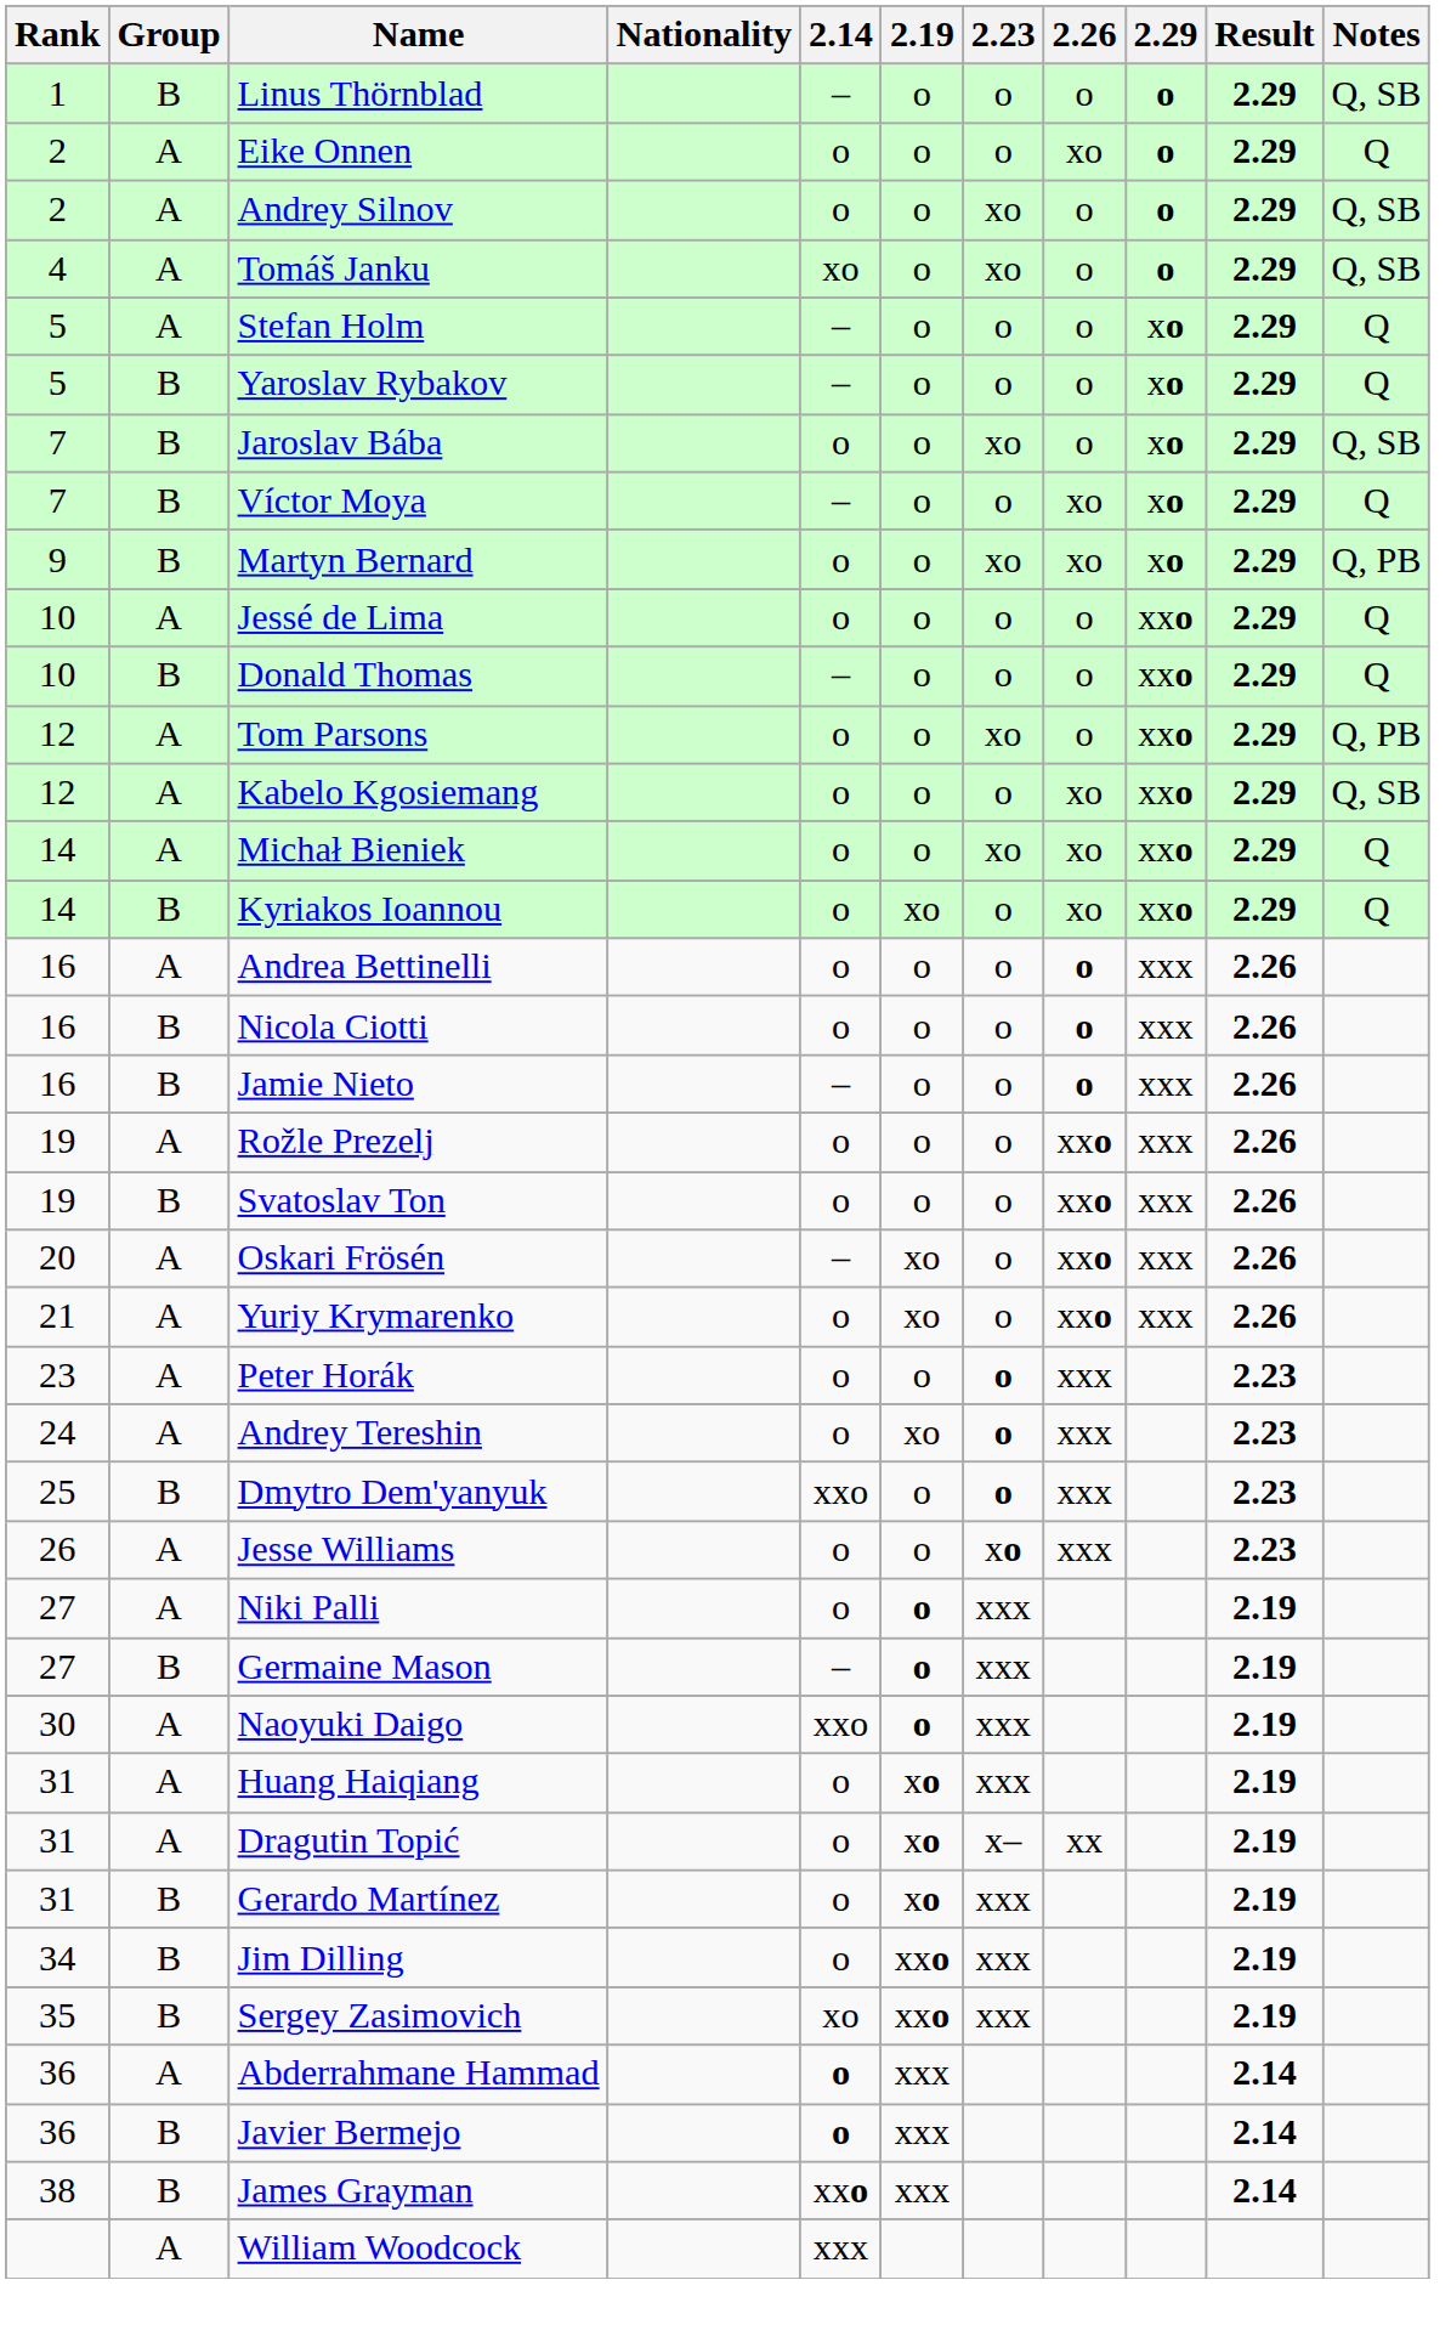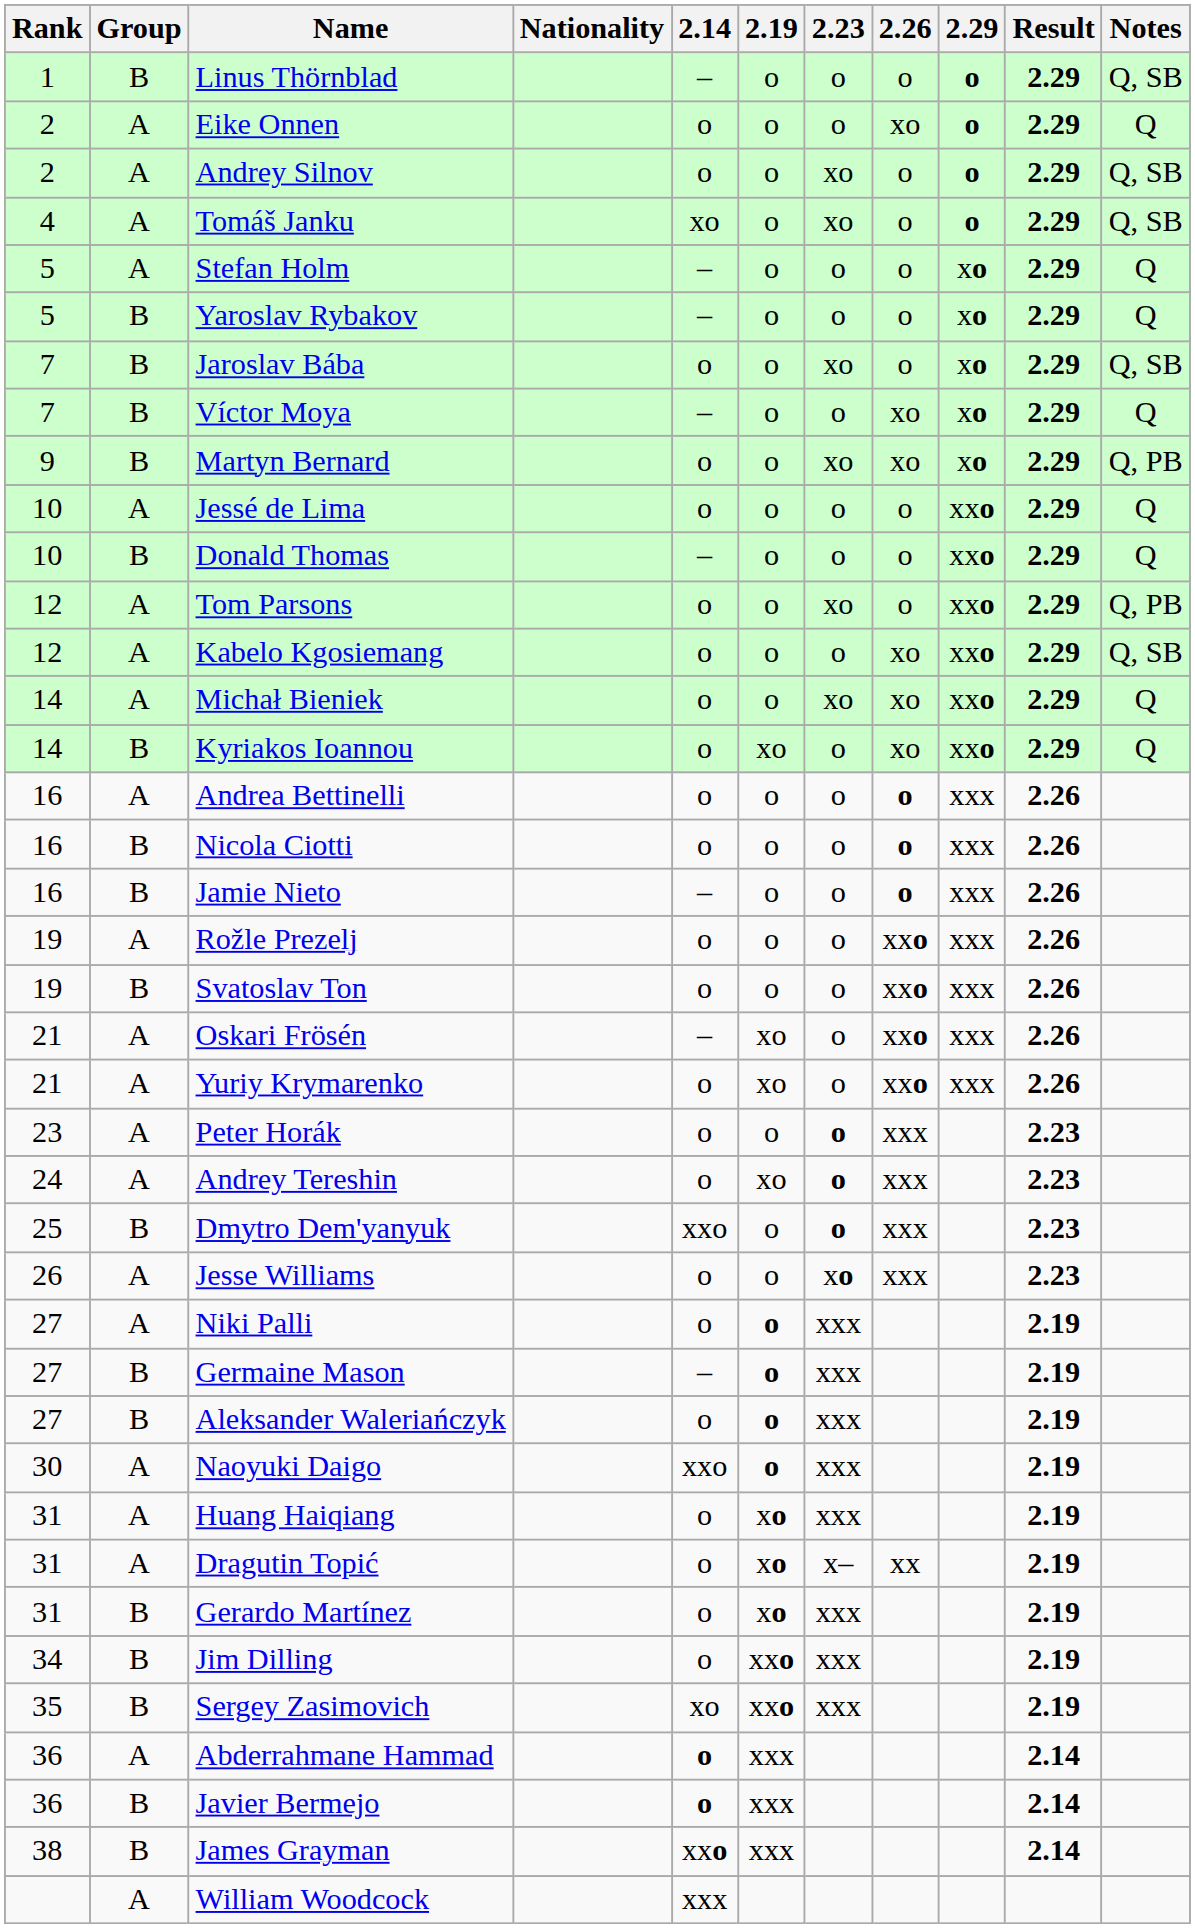 <table class="wikitable sortable" style="text-align:center">
 <tr>
 <th>Rank</th>
 <th>Group</th>
 <th>Name</th>
 <th>Nationality</th>
 <th>2.14</th>
 <th>2.19</th>
 <th>2.23</th>
 <th>2.26</th>
 <th>2.29</th>
 <th>Result</th>
 <th>Notes</th>
 </tr>
 <tr bgcolor=ccffcc>
 <td>1</td>
 <td>B</td>
 <td align=left><a href='#'>Linus Thörnblad</a></td>
 <td align=left></td>
 <td>–</td>
 <td>o</td>
 <td>o</td>
 <td>o</td>
 <td><strong>o</strong></td>
 <td><strong>2.29</strong></td>
 <td>Q, SB</td>
 </tr>
 <tr bgcolor=ccffcc>
 <td>2</td>
 <td>A</td>
 <td align=left><a href='#'>Eike Onnen</a></td>
 <td align=left></td>
 <td>o</td>
 <td>o</td>
 <td>o</td>
 <td>xo</td>
 <td><strong>o</strong></td>
 <td><strong>2.29</strong></td>
 <td>Q</td>
 </tr>
 <tr bgcolor=ccffcc>
 <td>2</td>
 <td>A</td>
 <td align=left><a href='#'>Andrey Silnov</a></td>
 <td align=left></td>
 <td>o</td>
 <td>o</td>
 <td>xo</td>
 <td>o</td>
 <td><strong>o</strong></td>
 <td><strong>2.29</strong></td>
 <td>Q, SB</td>
 </tr>
 <tr bgcolor=ccffcc>
 <td>4</td>
 <td>A</td>
 <td align=left><a href='#'>Tomáš Janku</a></td>
 <td align=left></td>
 <td>xo</td>
 <td>o</td>
 <td>xo</td>
 <td>o</td>
 <td><strong>o</strong></td>
 <td><strong>2.29</strong></td>
 <td>Q, SB</td>
 </tr>
 <tr bgcolor=ccffcc>
 <td>5</td>
 <td>A</td>
 <td align=left><a href='#'>Stefan Holm</a></td>
 <td align=left></td>
 <td>–</td>
 <td>o</td>
 <td>o</td>
 <td>o</td>
 <td>x<strong>o</strong></td>
 <td><strong>2.29</strong></td>
 <td>Q</td>
 </tr>
 <tr bgcolor=ccffcc>
 <td>5</td>
 <td>B</td>
 <td align=left><a href='#'>Yaroslav Rybakov</a></td>
 <td align=left></td>
 <td>–</td>
 <td>o</td>
 <td>o</td>
 <td>o</td>
 <td>x<strong>o</strong></td>
 <td><strong>2.29</strong></td>
 <td>Q</td>
 </tr>
 <tr bgcolor=ccffcc>
 <td>7</td>
 <td>B</td>
 <td align=left><a href='#'>Jaroslav Bába</a></td>
 <td align=left></td>
 <td>o</td>
 <td>o</td>
 <td>xo</td>
 <td>o</td>
 <td>x<strong>o</strong></td>
 <td><strong>2.29</strong></td>
 <td>Q, SB</td>
 </tr>
 <tr bgcolor=ccffcc>
 <td>7</td>
 <td>B</td>
 <td align=left><a href='#'>Víctor Moya</a></td>
 <td align=left></td>
 <td>–</td>
 <td>o</td>
 <td>o</td>
 <td>xo</td>
 <td>x<strong>o</strong></td>
 <td><strong>2.29</strong></td>
 <td>Q</td>
 </tr>
 <tr bgcolor=ccffcc>
 <td>9</td>
 <td>B</td>
 <td align=left><a href='#'>Martyn Bernard</a></td>
 <td align=left></td>
 <td>o</td>
 <td>o</td>
 <td>xo</td>
 <td>xo</td>
 <td>x<strong>o</strong></td>
 <td><strong>2.29</strong></td>
 <td>Q, PB</td>
 </tr>
 <tr bgcolor=ccffcc>
 <td>10</td>
 <td>A</td>
 <td align=left><a href='#'>Jessé de Lima</a></td>
 <td align=left></td>
 <td>o</td>
 <td>o</td>
 <td>o</td>
 <td>o</td>
 <td>xx<strong>o</strong></td>
 <td><strong>2.29</strong></td>
 <td>Q</td>
 </tr>
 <tr bgcolor=ccffcc>
 <td>10</td>
 <td>B</td>
 <td align=left><a href='#'>Donald Thomas</a></td>
 <td align=left></td>
 <td>–</td>
 <td>o</td>
 <td>o</td>
 <td>o</td>
 <td>xx<strong>o</strong></td>
 <td><strong>2.29</strong></td>
 <td>Q</td>
 </tr>
 <tr bgcolor=ccffcc>
 <td>12</td>
 <td>A</td>
 <td align=left><a href='#'>Tom Parsons</a></td>
 <td align=left></td>
 <td>o</td>
 <td>o</td>
 <td>xo</td>
 <td>o</td>
 <td>xx<strong>o</strong></td>
 <td><strong>2.29</strong></td>
 <td>Q, PB</td>
 </tr>
 <tr bgcolor=ccffcc>
 <td>12</td>
 <td>A</td>
 <td align=left><a href='#'>Kabelo Kgosiemang</a></td>
 <td align=left></td>
 <td>o</td>
 <td>o</td>
 <td>o</td>
 <td>xo</td>
 <td>xx<strong>o</strong></td>
 <td><strong>2.29</strong></td>
 <td>Q, SB</td>
 </tr>
 <tr bgcolor=ccffcc>
 <td>14</td>
 <td>A</td>
 <td align=left><a href='#'>Michał Bieniek</a></td>
 <td align=left></td>
 <td>o</td>
 <td>o</td>
 <td>xo</td>
 <td>xo</td>
 <td>xx<strong>o</strong></td>
 <td><strong>2.29</strong></td>
 <td>Q</td>
 </tr>
 <tr bgcolor=ccffcc>
 <td>14</td>
 <td>B</td>
 <td align=left><a href='#'>Kyriakos Ioannou</a></td>
 <td align=left></td>
 <td>o</td>
 <td>xo</td>
 <td>o</td>
 <td>xo</td>
 <td>xx<strong>o</strong></td>
 <td><strong>2.29</strong></td>
 <td>Q</td>
 </tr>
 <tr>
 <td>16</td>
 <td>A</td>
 <td align=left><a href='#'>Andrea Bettinelli</a></td>
 <td align=left></td>
 <td>o</td>
 <td>o</td>
 <td>o</td>
 <td><strong>o</strong></td>
 <td>xxx</td>
 <td><strong>2.26</strong></td>
 <td></td>
 </tr>
 <tr>
 <td>16</td>
 <td>B</td>
 <td align=left><a href='#'>Nicola Ciotti</a></td>
 <td align=left></td>
 <td>o</td>
 <td>o</td>
 <td>o</td>
 <td><strong>o</strong></td>
 <td>xxx</td>
 <td><strong>2.26</strong></td>
 <td></td>
 </tr>
 <tr>
 <td>16</td>
 <td>B</td>
 <td align=left><a href='#'>Jamie Nieto</a></td>
 <td align=left></td>
 <td>–</td>
 <td>o</td>
 <td>o</td>
 <td><strong>o</strong></td>
 <td>xxx</td>
 <td><strong>2.26</strong></td>
 <td></td>
 </tr>
 <tr>
 <td>19</td>
 <td>A</td>
 <td align=left><a href='#'>Rožle Prezelj</a></td>
 <td align=left></td>
 <td>o</td>
 <td>o</td>
 <td>o</td>
 <td>xx<strong>o</strong></td>
 <td>xxx</td>
 <td><strong>2.26</strong></td>
 <td></td>
 </tr>
 <tr>
 <td>19</td>
 <td>B</td>
 <td align=left><a href='#'>Svatoslav Ton</a></td>
 <td align=left></td>
 <td>o</td>
 <td>o</td>
 <td>o</td>
 <td>xx<strong>o</strong></td>
 <td>xxx</td>
 <td><strong>2.26</strong></td>
 <td></td>
 </tr>
 <tr>
-<td>20</td>
+<td>21</td>
 <td>A</td>
 <td align=left><a href='#'>Oskari Frösén</a></td>
 <td align=left></td>
 <td>–</td>
 <td>xo</td>
 <td>o</td>
 <td>xx<strong>o</strong></td>
 <td>xxx</td>
 <td><strong>2.26</strong></td>
 <td></td>
 </tr>
 <tr>
 <td>21</td>
 <td>A</td>
 <td align=left><a href='#'>Yuriy Krymarenko</a></td>
 <td align=left></td>
 <td>o</td>
 <td>xo</td>
 <td>o</td>
 <td>xx<strong>o</strong></td>
 <td>xxx</td>
 <td><strong>2.26</strong></td>
 <td></td>
 </tr>
 <tr>
 <td>23</td>
 <td>A</td>
 <td align=left><a href='#'>Peter Horák</a></td>
 <td align=left></td>
 <td>o</td>
 <td>o</td>
 <td><strong>o</strong></td>
 <td>xxx</td>
 <td></td>
 <td><strong>2.23</strong></td>
 <td></td>
 </tr>
 <tr>
 <td>24</td>
 <td>A</td>
 <td align=left><a href='#'>Andrey Tereshin</a></td>
 <td align=left></td>
 <td>o</td>
 <td>xo</td>
 <td><strong>o</strong></td>
 <td>xxx</td>
 <td></td>
 <td><strong>2.23</strong></td>
 <td></td>
 </tr>
 <tr>
 <td>25</td>
 <td>B</td>
 <td align=left><a href='#'>Dmytro Dem'yanyuk</a></td>
 <td align=left></td>
 <td>xxo</td>
 <td>o</td>
 <td><strong>o</strong></td>
 <td>xxx</td>
 <td></td>
 <td><strong>2.23</strong></td>
 <td></td>
 </tr>
 <tr>
 <td>26</td>
 <td>A</td>
 <td align=left><a href='#'>Jesse Williams</a></td>
 <td align=left></td>
 <td>o</td>
 <td>o</td>
 <td>x<strong>o</strong></td>
 <td>xxx</td>
 <td></td>
 <td><strong>2.23</strong></td>
 <td></td>
 </tr>
 <tr>
 <td>27</td>
 <td>A</td>
 <td align=left><a href='#'>Niki Palli</a></td>
 <td align=left></td>
 <td>o</td>
 <td><strong>o</strong></td>
 <td>xxx</td>
 <td></td>
 <td></td>
 <td><strong>2.19</strong></td>
 <td></td>
 </tr>
 <tr>
 <td>27</td>
 <td>B</td>
 <td align=left><a href='#'>Germaine Mason</a></td>
 <td align=left></td>
 <td>–</td>
+<td><strong>o</strong></td>
+<td>xxx</td>
+<td></td>
+<td></td>
+<td><strong>2.19</strong></td>
+<td></td>
+</tr>
+<tr>
+<td>27</td>
+<td>B</td>
+<td align=left><a href='#'>Aleksander Waleriańczyk</a></td>
+<td align=left></td>
+<td>o</td>
 <td><strong>o</strong></td>
 <td>xxx</td>
 <td></td>
 <td></td>
 <td><strong>2.19</strong></td>
 <td></td>
 </tr>
 <tr>
 <td>30</td>
 <td>A</td>
 <td align=left><a href='#'>Naoyuki Daigo</a></td>
 <td align=left></td>
 <td>xxo</td>
 <td><strong>o</strong></td>
 <td>xxx</td>
 <td></td>
 <td></td>
 <td><strong>2.19</strong></td>
 <td></td>
 </tr>
 <tr>
 <td>31</td>
 <td>A</td>
 <td align=left><a href='#'>Huang Haiqiang</a></td>
 <td align=left></td>
 <td>o</td>
 <td>x<strong>o</strong></td>
 <td>xxx</td>
 <td></td>
 <td></td>
 <td><strong>2.19</strong></td>
 <td></td>
 </tr>
 <tr>
 <td>31</td>
 <td>A</td>
 <td align=left><a href='#'>Dragutin Topić</a></td>
 <td align=left></td>
 <td>o</td>
 <td>x<strong>o</strong></td>
 <td>x–</td>
 <td>xx</td>
 <td></td>
 <td><strong>2.19</strong></td>
 <td></td>
 </tr>
 <tr>
 <td>31</td>
 <td>B</td>
 <td align=left><a href='#'>Gerardo Martínez</a></td>
 <td align=left></td>
 <td>o</td>
 <td>x<strong>o</strong></td>
 <td>xxx</td>
 <td></td>
 <td></td>
 <td><strong>2.19</strong></td>
 <td></td>
 </tr>
 <tr>
 <td>34</td>
 <td>B</td>
 <td align=left><a href='#'>Jim Dilling</a></td>
 <td align=left></td>
 <td>o</td>
 <td>xx<strong>o</strong></td>
 <td>xxx</td>
 <td></td>
 <td></td>
 <td><strong>2.19</strong></td>
 <td></td>
 </tr>
 <tr>
 <td>35</td>
 <td>B</td>
 <td align=left><a href='#'>Sergey Zasimovich</a></td>
 <td align=left></td>
 <td>xo</td>
 <td>xx<strong>o</strong></td>
 <td>xxx</td>
 <td></td>
 <td></td>
 <td><strong>2.19</strong></td>
 <td></td>
 </tr>
 <tr>
 <td>36</td>
 <td>A</td>
 <td align=left><a href='#'>Abderrahmane Hammad</a></td>
 <td align=left></td>
 <td><strong>o</strong></td>
 <td>xxx</td>
 <td></td>
 <td></td>
 <td></td>
 <td><strong>2.14</strong></td>
 <td></td>
 </tr>
 <tr>
 <td>36</td>
 <td>B</td>
 <td align=left><a href='#'>Javier Bermejo</a></td>
 <td align=left></td>
 <td><strong>o</strong></td>
 <td>xxx</td>
 <td></td>
 <td></td>
 <td></td>
 <td><strong>2.14</strong></td>
 <td></td>
 </tr>
 <tr>
 <td>38</td>
 <td>B</td>
 <td align=left><a href='#'>James Grayman</a></td>
 <td align=left></td>
 <td>xx<strong>o</strong></td>
 <td>xxx</td>
 <td></td>
 <td></td>
 <td></td>
 <td><strong>2.14</strong></td>
 <td></td>
 </tr>
 <tr>
 <td></td>
 <td>A</td>
 <td align=left><a href='#'>William Woodcock</a></td>
 <td align=left></td>
 <td>xxx</td>
 <td></td>
 <td></td>
 <td></td>
 <td></td>
 <td><strong></strong></td>
 <td></td>
 </tr>
 </table>
